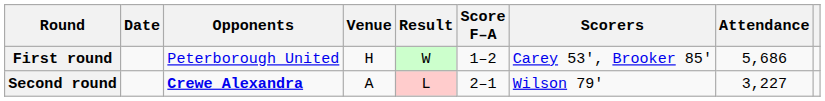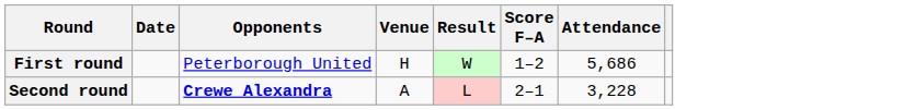 <table class="wikitable plainrowheaders sortable" style="text-align:center">
 <tr>
 <th scope="col">Round</th>
 <th scope="col">Date</th>
 <th scope="col">Opponents</th>
 <th scope="col">Venue</th>
 <th scope="col">Result</th>
 <th scope="col">Score<br>F–A</th>
-<th scope="col" class="unsortable">Scorers</th>
 <th scope="col">Attendance</th>
 <th scope="col" class="unsortable"></th>
 </tr>
 <tr>
 <th scope=row>First round</th>
 <td align=left></td>
 <td align=left><a href='#'>Peterborough United</a></td>
 <td>H</td>
 <td bgcolor="#CCFFCC">W</td>
 <td>1–2</td>
-<td align=left><a href='#'>Carey</a> 53', <a href='#'>Brooker</a> 85'</td>
 <td>5,686</td>
 <td></td>
 </tr>
 <tr>
 <th scope=row>Second round</th>
 <td align=left></td>
 <td align=left><strong><a href='#'>Crewe Alexandra</a></strong></td>
 <td>A</td>
 <td bgcolor="#FFCCCC">L</td>
 <td>2–1</td>
-<td align=left><a href='#'>Wilson</a> 79'</td>
-<td>3,227</td>
+<td>3,228</td>
 <td></td>
 </tr>
 </table>
